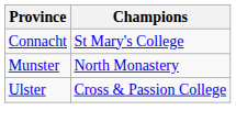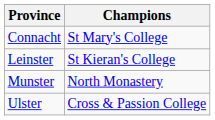 <table class="wikitable">
 <tr>
 <th>Province</th>
 <th>Champions</th>
 </tr>
 <tr>
 <td><a href='#'>Connacht</a></td>
 <td><a href='#'>St Mary's College</a></td>
 </tr>
 <tr>
+<td><a href='#'>Leinster</a></td>
+<td><a href='#'>St Kieran's College</a></td>
+</tr>
+<tr>
 <td><a href='#'>Munster</a></td>
 <td><a href='#'>North Monastery</a></td>
 </tr>
 <tr>
 <td><a href='#'>Ulster</a></td>
 <td><a href='#'>Cross & Passion College</a></td>
 </tr>
 </table>
